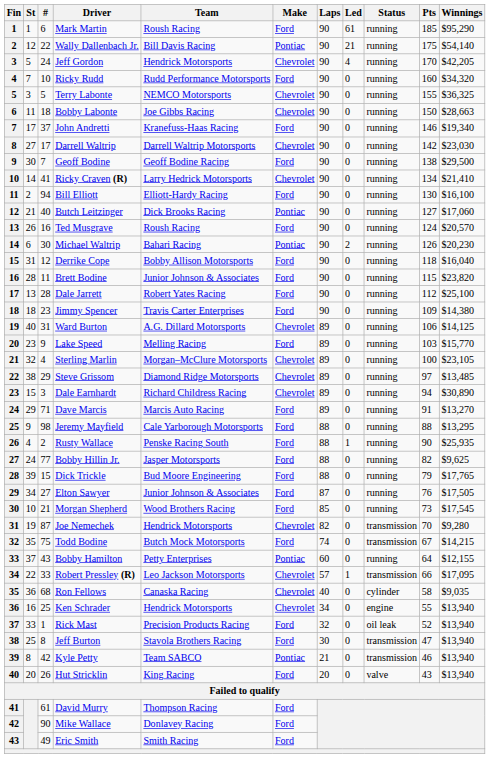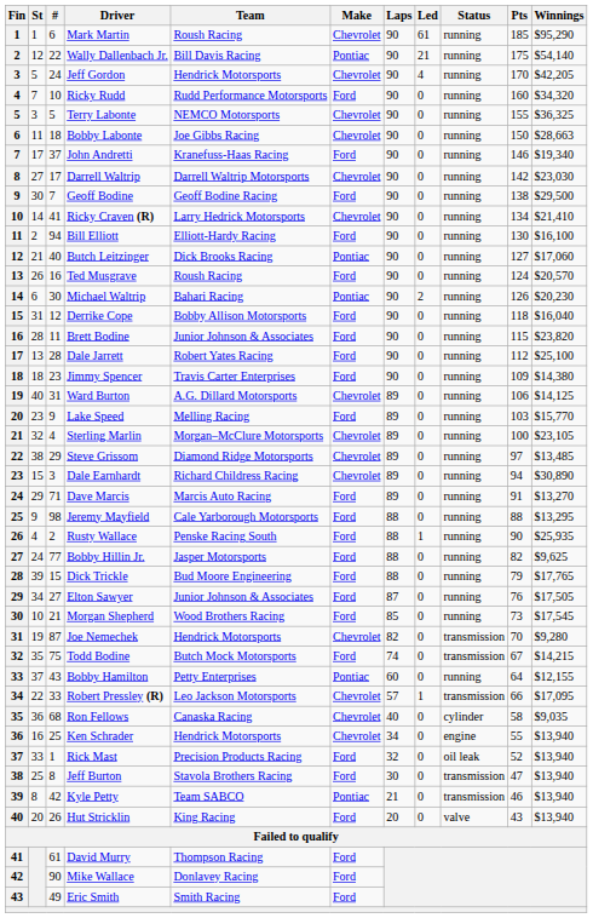 <table class="wikitable" style="font-size:95%">
 <tr>
 <th>Fin</th>
 <th>St</th>
 <th>#</th>
 <th>Driver</th>
 <th>Team</th>
 <th>Make</th>
 <th>Laps</th>
 <th>Led</th>
 <th>Status</th>
 <th>Pts</th>
 <th>Winnings</th>
 </tr>
 <tr>
 <th>1</th>
 <td>1</td>
 <td>6</td>
 <td><a href='#'>Mark Martin</a></td>
 <td><a href='#'>Roush Racing</a></td>
-<td><a href='#'>Ford</a></td>
+<td><a href='#'>Chevrolet</a></td>
 <td>90</td>
 <td>61</td>
 <td>running</td>
 <td>185</td>
 <td>$95,290</td>
 </tr>
 <tr>
 <th>2</th>
 <td>12</td>
 <td>22</td>
 <td><a href='#'>Wally Dallenbach Jr.</a></td>
 <td><a href='#'>Bill Davis Racing</a></td>
 <td><a href='#'>Pontiac</a></td>
 <td>90</td>
 <td>21</td>
 <td>running</td>
 <td>175</td>
 <td>$54,140</td>
 </tr>
 <tr>
 <th>3</th>
 <td>5</td>
 <td>24</td>
 <td><a href='#'>Jeff Gordon</a></td>
 <td><a href='#'>Hendrick Motorsports</a></td>
 <td><a href='#'>Chevrolet</a></td>
 <td>90</td>
 <td>4</td>
 <td>running</td>
 <td>170</td>
 <td>$42,205</td>
 </tr>
 <tr>
 <th>4</th>
 <td>7</td>
 <td>10</td>
 <td><a href='#'>Ricky Rudd</a></td>
 <td><a href='#'>Rudd Performance Motorsports</a></td>
 <td><a href='#'>Ford</a></td>
 <td>90</td>
 <td>0</td>
 <td>running</td>
 <td>160</td>
 <td>$34,320</td>
 </tr>
 <tr>
 <th>5</th>
 <td>3</td>
 <td>5</td>
 <td><a href='#'>Terry Labonte</a></td>
 <td><a href='#'>NEMCO Motorsports</a></td>
 <td><a href='#'>Chevrolet</a></td>
 <td>90</td>
 <td>0</td>
 <td>running</td>
 <td>155</td>
 <td>$36,325</td>
 </tr>
 <tr>
 <th>6</th>
 <td>11</td>
 <td>18</td>
 <td><a href='#'>Bobby Labonte</a></td>
 <td><a href='#'>Joe Gibbs Racing</a></td>
 <td><a href='#'>Chevrolet</a></td>
 <td>90</td>
 <td>0</td>
 <td>running</td>
 <td>150</td>
 <td>$28,663</td>
 </tr>
 <tr>
 <th>7</th>
 <td>17</td>
 <td>37</td>
 <td><a href='#'>John Andretti</a></td>
 <td><a href='#'>Kranefuss-Haas Racing</a></td>
 <td><a href='#'>Ford</a></td>
 <td>90</td>
 <td>0</td>
 <td>running</td>
 <td>146</td>
 <td>$19,340</td>
 </tr>
 <tr>
 <th>8</th>
 <td>27</td>
 <td>17</td>
 <td><a href='#'>Darrell Waltrip</a></td>
 <td><a href='#'>Darrell Waltrip Motorsports</a></td>
 <td><a href='#'>Chevrolet</a></td>
 <td>90</td>
 <td>0</td>
 <td>running</td>
 <td>142</td>
 <td>$23,030</td>
 </tr>
 <tr>
 <th>9</th>
 <td>30</td>
 <td>7</td>
 <td><a href='#'>Geoff Bodine</a></td>
 <td><a href='#'>Geoff Bodine Racing</a></td>
 <td><a href='#'>Ford</a></td>
 <td>90</td>
 <td>0</td>
 <td>running</td>
 <td>138</td>
 <td>$29,500</td>
 </tr>
 <tr>
 <th>10</th>
 <td>14</td>
 <td>41</td>
 <td><a href='#'>Ricky Craven</a> <strong>(R)</strong></td>
 <td><a href='#'>Larry Hedrick Motorsports</a></td>
 <td><a href='#'>Chevrolet</a></td>
 <td>90</td>
 <td>0</td>
 <td>running</td>
 <td>134</td>
 <td>$21,410</td>
 </tr>
 <tr>
 <th>11</th>
 <td>2</td>
 <td>94</td>
 <td><a href='#'>Bill Elliott</a></td>
 <td><a href='#'>Elliott-Hardy Racing</a></td>
 <td><a href='#'>Ford</a></td>
 <td>90</td>
 <td>0</td>
 <td>running</td>
 <td>130</td>
 <td>$16,100</td>
 </tr>
 <tr>
 <th>12</th>
 <td>21</td>
 <td>40</td>
 <td><a href='#'>Butch Leitzinger</a></td>
 <td><a href='#'>Dick Brooks Racing</a></td>
 <td><a href='#'>Pontiac</a></td>
 <td>90</td>
 <td>0</td>
 <td>running</td>
 <td>127</td>
 <td>$17,060</td>
 </tr>
 <tr>
 <th>13</th>
 <td>26</td>
 <td>16</td>
 <td><a href='#'>Ted Musgrave</a></td>
 <td><a href='#'>Roush Racing</a></td>
 <td><a href='#'>Ford</a></td>
 <td>90</td>
 <td>0</td>
 <td>running</td>
 <td>124</td>
 <td>$20,570</td>
 </tr>
 <tr>
 <th>14</th>
 <td>6</td>
 <td>30</td>
 <td><a href='#'>Michael Waltrip</a></td>
 <td><a href='#'>Bahari Racing</a></td>
 <td><a href='#'>Pontiac</a></td>
 <td>90</td>
 <td>2</td>
 <td>running</td>
 <td>126</td>
 <td>$20,230</td>
 </tr>
 <tr>
 <th>15</th>
 <td>31</td>
 <td>12</td>
 <td><a href='#'>Derrike Cope</a></td>
 <td><a href='#'>Bobby Allison Motorsports</a></td>
 <td><a href='#'>Ford</a></td>
 <td>90</td>
 <td>0</td>
 <td>running</td>
 <td>118</td>
 <td>$16,040</td>
 </tr>
 <tr>
 <th>16</th>
 <td>28</td>
 <td>11</td>
 <td><a href='#'>Brett Bodine</a></td>
 <td><a href='#'>Junior Johnson & Associates</a></td>
 <td><a href='#'>Ford</a></td>
 <td>90</td>
 <td>0</td>
 <td>running</td>
 <td>115</td>
 <td>$23,820</td>
 </tr>
 <tr>
 <th>17</th>
 <td>13</td>
 <td>28</td>
 <td><a href='#'>Dale Jarrett</a></td>
 <td><a href='#'>Robert Yates Racing</a></td>
 <td><a href='#'>Ford</a></td>
 <td>90</td>
 <td>0</td>
 <td>running</td>
 <td>112</td>
 <td>$25,100</td>
 </tr>
 <tr>
 <th>18</th>
 <td>18</td>
 <td>23</td>
 <td><a href='#'>Jimmy Spencer</a></td>
 <td><a href='#'>Travis Carter Enterprises</a></td>
 <td><a href='#'>Ford</a></td>
 <td>90</td>
 <td>0</td>
 <td>running</td>
 <td>109</td>
 <td>$14,380</td>
 </tr>
 <tr>
 <th>19</th>
 <td>40</td>
 <td>31</td>
 <td><a href='#'>Ward Burton</a></td>
 <td><a href='#'>A.G. Dillard Motorsports</a></td>
 <td><a href='#'>Chevrolet</a></td>
 <td>89</td>
 <td>0</td>
 <td>running</td>
 <td>106</td>
 <td>$14,125</td>
 </tr>
 <tr>
 <th>20</th>
 <td>23</td>
 <td>9</td>
 <td><a href='#'>Lake Speed</a></td>
 <td><a href='#'>Melling Racing</a></td>
 <td><a href='#'>Ford</a></td>
 <td>89</td>
 <td>0</td>
 <td>running</td>
 <td>103</td>
 <td>$15,770</td>
 </tr>
 <tr>
 <th>21</th>
 <td>32</td>
 <td>4</td>
 <td><a href='#'>Sterling Marlin</a></td>
 <td><a href='#'>Morgan–McClure Motorsports</a></td>
 <td><a href='#'>Chevrolet</a></td>
 <td>89</td>
 <td>0</td>
 <td>running</td>
 <td>100</td>
 <td>$23,105</td>
 </tr>
 <tr>
 <th>22</th>
 <td>38</td>
 <td>29</td>
 <td><a href='#'>Steve Grissom</a></td>
 <td><a href='#'>Diamond Ridge Motorsports</a></td>
 <td><a href='#'>Chevrolet</a></td>
 <td>89</td>
 <td>0</td>
 <td>running</td>
 <td>97</td>
 <td>$13,485</td>
 </tr>
 <tr>
 <th>23</th>
 <td>15</td>
 <td>3</td>
 <td><a href='#'>Dale Earnhardt</a></td>
 <td><a href='#'>Richard Childress Racing</a></td>
 <td><a href='#'>Chevrolet</a></td>
 <td>89</td>
 <td>0</td>
 <td>running</td>
 <td>94</td>
 <td>$30,890</td>
 </tr>
 <tr>
 <th>24</th>
 <td>29</td>
 <td>71</td>
 <td><a href='#'>Dave Marcis</a></td>
 <td><a href='#'>Marcis Auto Racing</a></td>
 <td><a href='#'>Ford</a></td>
 <td>89</td>
 <td>0</td>
 <td>running</td>
 <td>91</td>
 <td>$13,270</td>
 </tr>
 <tr>
 <th>25</th>
 <td>9</td>
 <td>98</td>
 <td><a href='#'>Jeremy Mayfield</a></td>
 <td><a href='#'>Cale Yarborough Motorsports</a></td>
 <td><a href='#'>Ford</a></td>
 <td>88</td>
 <td>0</td>
 <td>running</td>
 <td>88</td>
 <td>$13,295</td>
 </tr>
 <tr>
 <th>26</th>
 <td>4</td>
 <td>2</td>
 <td><a href='#'>Rusty Wallace</a></td>
 <td><a href='#'>Penske Racing South</a></td>
 <td><a href='#'>Ford</a></td>
 <td>88</td>
 <td>1</td>
 <td>running</td>
 <td>90</td>
 <td>$25,935</td>
 </tr>
 <tr>
 <th>27</th>
 <td>24</td>
 <td>77</td>
 <td><a href='#'>Bobby Hillin Jr.</a></td>
 <td><a href='#'>Jasper Motorsports</a></td>
 <td><a href='#'>Ford</a></td>
 <td>88</td>
 <td>0</td>
 <td>running</td>
 <td>82</td>
 <td>$9,625</td>
 </tr>
 <tr>
 <th>28</th>
 <td>39</td>
 <td>15</td>
 <td><a href='#'>Dick Trickle</a></td>
 <td><a href='#'>Bud Moore Engineering</a></td>
 <td><a href='#'>Ford</a></td>
 <td>88</td>
 <td>0</td>
 <td>running</td>
 <td>79</td>
 <td>$17,765</td>
 </tr>
 <tr>
 <th>29</th>
 <td>34</td>
 <td>27</td>
 <td><a href='#'>Elton Sawyer</a></td>
 <td><a href='#'>Junior Johnson & Associates</a></td>
 <td><a href='#'>Ford</a></td>
 <td>87</td>
 <td>0</td>
 <td>running</td>
 <td>76</td>
 <td>$17,505</td>
 </tr>
 <tr>
 <th>30</th>
 <td>10</td>
 <td>21</td>
 <td><a href='#'>Morgan Shepherd</a></td>
 <td><a href='#'>Wood Brothers Racing</a></td>
 <td><a href='#'>Ford</a></td>
 <td>85</td>
 <td>0</td>
 <td>running</td>
 <td>73</td>
 <td>$17,545</td>
 </tr>
 <tr>
 <th>31</th>
 <td>19</td>
 <td>87</td>
 <td><a href='#'>Joe Nemechek</a></td>
 <td><a href='#'>Hendrick Motorsports</a></td>
 <td><a href='#'>Chevrolet</a></td>
 <td>82</td>
 <td>0</td>
 <td>transmission</td>
 <td>70</td>
 <td>$9,280</td>
 </tr>
 <tr>
 <th>32</th>
 <td>35</td>
 <td>75</td>
 <td><a href='#'>Todd Bodine</a></td>
 <td><a href='#'>Butch Mock Motorsports</a></td>
 <td><a href='#'>Ford</a></td>
 <td>74</td>
 <td>0</td>
 <td>transmission</td>
 <td>67</td>
 <td>$14,215</td>
 </tr>
 <tr>
 <th>33</th>
 <td>37</td>
 <td>43</td>
 <td><a href='#'>Bobby Hamilton</a></td>
 <td><a href='#'>Petty Enterprises</a></td>
 <td><a href='#'>Pontiac</a></td>
 <td>60</td>
 <td>0</td>
 <td>running</td>
 <td>64</td>
 <td>$12,155</td>
 </tr>
 <tr>
 <th>34</th>
 <td>22</td>
 <td>33</td>
 <td><a href='#'>Robert Pressley</a> <strong>(R)</strong></td>
 <td><a href='#'>Leo Jackson Motorsports</a></td>
 <td><a href='#'>Chevrolet</a></td>
 <td>57</td>
 <td>1</td>
 <td>transmission</td>
 <td>66</td>
 <td>$17,095</td>
 </tr>
 <tr>
 <th>35</th>
 <td>36</td>
 <td>68</td>
 <td><a href='#'>Ron Fellows</a></td>
 <td><a href='#'>Canaska Racing</a></td>
 <td><a href='#'>Chevrolet</a></td>
 <td>40</td>
 <td>0</td>
 <td>cylinder</td>
 <td>58</td>
 <td>$9,035</td>
 </tr>
 <tr>
 <th>36</th>
 <td>16</td>
 <td>25</td>
 <td><a href='#'>Ken Schrader</a></td>
 <td><a href='#'>Hendrick Motorsports</a></td>
 <td><a href='#'>Chevrolet</a></td>
 <td>34</td>
 <td>0</td>
 <td>engine</td>
 <td>55</td>
 <td>$13,940</td>
 </tr>
 <tr>
 <th>37</th>
 <td>33</td>
 <td>1</td>
 <td><a href='#'>Rick Mast</a></td>
 <td><a href='#'>Precision Products Racing</a></td>
 <td><a href='#'>Ford</a></td>
 <td>32</td>
 <td>0</td>
 <td>oil leak</td>
 <td>52</td>
 <td>$13,940</td>
 </tr>
 <tr>
 <th>38</th>
 <td>25</td>
 <td>8</td>
 <td><a href='#'>Jeff Burton</a></td>
 <td><a href='#'>Stavola Brothers Racing</a></td>
 <td><a href='#'>Ford</a></td>
 <td>30</td>
 <td>0</td>
 <td>transmission</td>
 <td>47</td>
 <td>$13,940</td>
 </tr>
 <tr>
 <th>39</th>
 <td>8</td>
 <td>42</td>
 <td><a href='#'>Kyle Petty</a></td>
 <td><a href='#'>Team SABCO</a></td>
 <td><a href='#'>Pontiac</a></td>
 <td>21</td>
 <td>0</td>
 <td>transmission</td>
 <td>46</td>
 <td>$13,940</td>
 </tr>
 <tr>
 <th>40</th>
 <td>20</td>
 <td>26</td>
 <td><a href='#'>Hut Stricklin</a></td>
 <td><a href='#'>King Racing</a></td>
 <td><a href='#'>Ford</a></td>
 <td>20</td>
 <td>0</td>
 <td>valve</td>
 <td>43</td>
 <td>$13,940</td>
 </tr>
 <tr>
 <th colspan="11">Failed to qualify</th>
 </tr>
 <tr>
 <th>41</th>
 <th rowspan="3"></th>
 <td>61</td>
 <td><a href='#'>David Murry</a></td>
 <td><a href='#'>Thompson Racing</a></td>
 <td><a href='#'>Ford</a></td>
 <th colspan="5" rowspan="3"></th>
 </tr>
 <tr>
 <th>42</th>
 <td>90</td>
 <td><a href='#'>Mike Wallace</a></td>
 <td><a href='#'>Donlavey Racing</a></td>
 <td><a href='#'>Ford</a></td>
 </tr>
 <tr>
 <th>43</th>
 <td>49</td>
 <td><a href='#'>Eric Smith</a></td>
 <td><a href='#'>Smith Racing</a></td>
 <td><a href='#'>Ford</a></td>
 </tr>
 <tr>
 <th colspan="11"></th>
 </tr>
 </table>
